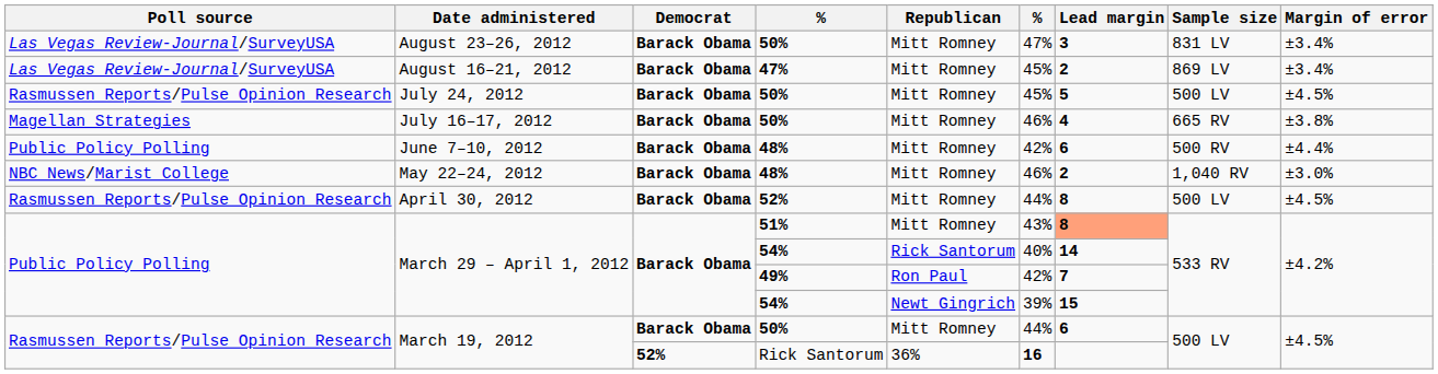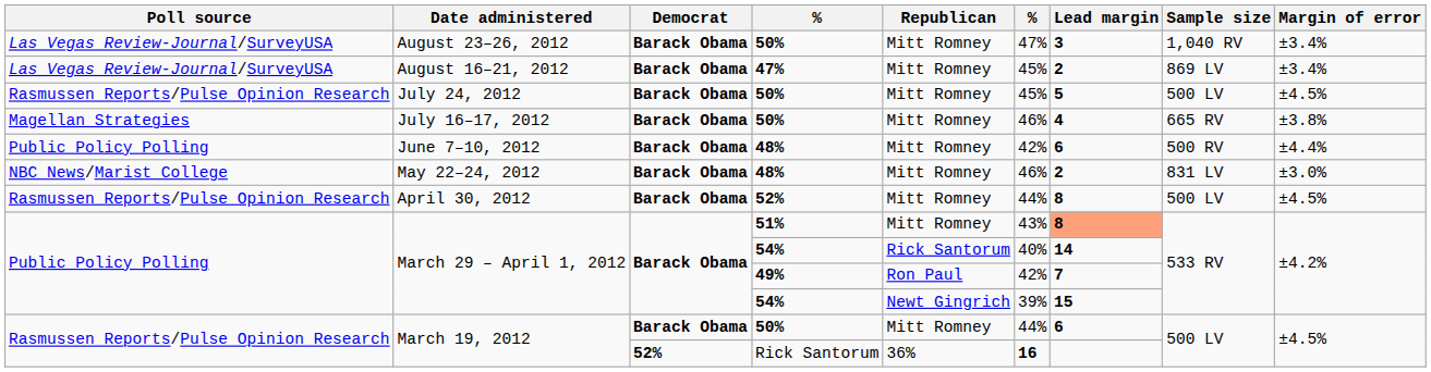 <table class="wikitable">
 <tr valign=bottom>
 <th>Poll source</th>
 <th>Date administered</th>
 <th>Democrat</th>
 <th>%</th>
 <th>Republican</th>
 <th>%</th>
 <th>Lead margin</th>
 <th>Sample size</th>
 <th>Margin of error</th>
 </tr>
 <tr>
 <td><em><a href='#'>Las Vegas Review-Journal</a></em>/<a href='#'>SurveyUSA</a></td>
 <td>August 23–26, 2012</td>
 <td><strong>Barack Obama</strong></td>
 <td><strong>50%</strong></td>
 <td>Mitt Romney</td>
 <td>47%</td>
 <td><strong>3</strong></td>
-<td>831 LV</td>
+<td>1,040 RV</td>
 <td>±3.4%</td>
 </tr>
 <tr>
 <td><em><a href='#'>Las Vegas Review-Journal</a></em>/<a href='#'>SurveyUSA</a></td>
 <td>August 16–21, 2012</td>
 <td><strong>Barack Obama</strong></td>
 <td><strong>47%</strong></td>
 <td>Mitt Romney</td>
 <td>45%</td>
 <td><strong>2</strong></td>
 <td>869 LV</td>
 <td>±3.4%</td>
 </tr>
 <tr>
 <td><a href='#'>Rasmussen Reports</a>/<a href='#'>Pulse Opinion Research</a></td>
 <td>July 24, 2012</td>
 <td><strong>Barack Obama</strong></td>
 <td><strong>50%</strong></td>
 <td>Mitt Romney</td>
 <td>45%</td>
 <td><strong>5</strong></td>
 <td>500 LV</td>
 <td>±4.5%</td>
 </tr>
 <tr>
 <td><a href='#'>Magellan Strategies</a></td>
 <td>July 16–17, 2012</td>
 <td><strong>Barack Obama</strong></td>
 <td><strong>50%</strong></td>
 <td>Mitt Romney</td>
 <td>46%</td>
 <td><strong>4</strong></td>
 <td>665 RV</td>
 <td>±3.8%</td>
 </tr>
 <tr>
 <td><a href='#'>Public Policy Polling</a></td>
 <td>June 7–10, 2012</td>
 <td><strong>Barack Obama</strong></td>
 <td><strong>48%</strong></td>
 <td>Mitt Romney</td>
 <td>42%</td>
 <td><strong>6</strong></td>
 <td>500 RV</td>
 <td>±4.4%</td>
 </tr>
 <tr>
 <td><a href='#'>NBC News</a>/<a href='#'>Marist College</a></td>
 <td>May 22–24, 2012</td>
 <td><strong>Barack Obama</strong></td>
 <td><strong>48%</strong></td>
 <td>Mitt Romney</td>
 <td>46%</td>
 <td><strong>2</strong></td>
-<td>1,040 RV</td>
+<td>831 LV</td>
 <td>±3.0%</td>
 </tr>
 <tr>
 <td><a href='#'>Rasmussen Reports</a>/<a href='#'>Pulse Opinion Research</a></td>
 <td>April 30, 2012</td>
 <td><strong>Barack Obama</strong></td>
 <td><strong>52%</strong></td>
 <td>Mitt Romney</td>
 <td>44%</td>
 <td><strong>8</strong></td>
 <td>500 LV</td>
 <td>±4.5%</td>
 </tr>
 <tr>
 <td rowspan="4"><a href='#'>Public Policy Polling</a></td>
 <td rowspan="4">March 29 – April 1, 2012</td>
 <td rowspan="4" ><strong>Barack Obama</strong></td>
 <td><strong>51%</strong></td>
 <td>Mitt Romney</td>
 <td>43%</td>
 <td style="background: lightsalmon;"><strong>8</strong></td>
 <td rowspan="4">533 RV</td>
 <td rowspan="4">±4.2%</td>
 </tr>
 <tr>
 <td><strong>54%</strong></td>
 <td><a href='#'>Rick Santorum</a></td>
 <td>40%</td>
 <td><strong>14</strong></td>
 </tr>
 <tr>
 <td><strong>49%</strong></td>
 <td><a href='#'>Ron Paul</a></td>
 <td>42%</td>
 <td><strong>7</strong></td>
 </tr>
 <tr>
 <td><strong>54%</strong></td>
 <td><a href='#'>Newt Gingrich</a></td>
 <td>39%</td>
 <td><strong>15</strong></td>
 </tr>
 <tr>
 <td rowspan=2><a href='#'>Rasmussen Reports</a>/<a href='#'>Pulse Opinion Research</a></td>
 <td rowspan=2>March 19, 2012</td>
 <td><strong>Barack Obama</strong></td>
 <td><strong>50%</strong></td>
 <td>Mitt Romney</td>
 <td>44%</td>
 <td><strong>6</strong></td>
 <td rowspan=2>500 LV</td>
 <td rowspan=2>±4.5%</td>
 </tr>
 <tr>
 <td><strong>52%</strong></td>
 <td>Rick Santorum</td>
 <td>36%</td>
 <td><strong>16</strong></td>
 </tr>
 </table>
